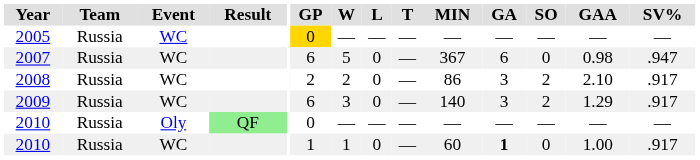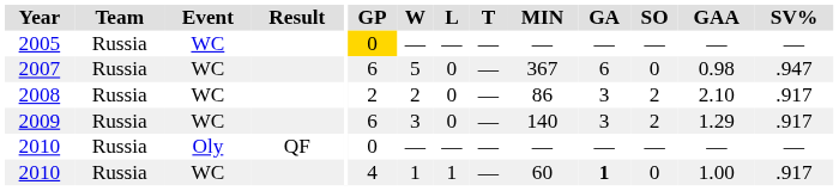 <table border="0" cellpadding="1" cellspacing="0" ID="Table3" style="text-align:center; width:40em">
 <tr ALIGN="center" bgcolor="#e0e0e0">
 <th>Year</th>
 <th>Team</th>
 <th>Event</th>
 <th>Result</th>
 <th rowspan="99" bgcolor="#ffffff"></th>
 <th>GP</th>
 <th>W</th>
 <th>L</th>
 <th>T</th>
 <th>MIN</th>
 <th>GA</th>
 <th>SO</th>
 <th>GAA</th>
 <th>SV%</th>
 </tr>
 <tr ALIGN="center">
 <td><a href='#'>2005</a></td>
 <td>Russia</td>
 <td><a href='#'>WC</a></td>
 <td></td>
 <td style="background: gold;">0</td>
 <td>—</td>
 <td>—</td>
 <td>—</td>
 <td>—</td>
 <td>—</td>
 <td>—</td>
 <td>—</td>
 <td>—</td>
 </tr>
 <tr ALIGN="center" bgcolor="#f0f0f0">
 <td><a href='#'>2007</a></td>
 <td>Russia</td>
 <td>WC</td>
 <td></td>
 <td>6</td>
 <td>5</td>
 <td>0</td>
 <td>—</td>
 <td>367</td>
 <td>6</td>
 <td>0</td>
 <td>0.98</td>
 <td>.947</td>
 </tr>
 <tr ALIGN="center">
 <td><a href='#'>2008</a></td>
 <td>Russia</td>
 <td>WC</td>
 <td></td>
 <td>2</td>
 <td>2</td>
 <td>0</td>
 <td>—</td>
 <td>86</td>
 <td>3</td>
 <td>2</td>
 <td>2.10</td>
 <td>.917</td>
 </tr>
 <tr ALIGN="center"  bgcolor="#f0f0f0">
 <td><a href='#'>2009</a></td>
 <td>Russia</td>
 <td>WC</td>
 <td></td>
 <td>6</td>
 <td>3</td>
 <td>0</td>
 <td>—</td>
 <td>140</td>
 <td>3</td>
 <td>2</td>
 <td>1.29</td>
 <td>.917</td>
 </tr>
 <tr ALIGN="center">
 <td><a href='#'>2010</a></td>
 <td>Russia</td>
 <td><a href='#'>Oly</a></td>
-<td style="background: lightgreen;">QF</td>
+<td>QF</td>
 <td>0</td>
 <td>—</td>
 <td>—</td>
 <td>—</td>
 <td>—</td>
 <td>—</td>
 <td>—</td>
 <td>—</td>
 <td>—</td>
 </tr>
 <tr ALIGN="center"  bgcolor="#f0f0f0">
 <td><a href='#'>2010</a></td>
 <td>Russia</td>
 <td>WC</td>
 <td></td>
+<td>4</td>
 <td>1</td>
 <td>1</td>
-<td>0</td>
 <td>—</td>
 <td>60</td>
 <td><strong>1</strong></td>
 <td>0</td>
 <td>1.00</td>
 <td>.917</td>
 </tr>
 </table>
